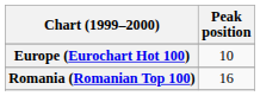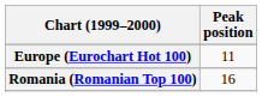 <table class="wikitable sortable plainrowheaders" style="text-align:center">
 <tr>
 <th scope="col">Chart (1999–2000)</th>
 <th scope="col">Peak<br>position</th>
 </tr>
 <tr>
 </tr>
 <tr>
 </tr>
 <tr>
 <th scope="row">Europe (<a href='#'>Eurochart Hot 100</a>)</th>
-<td>10</td>
+<td>11</td>
 </tr>
 <tr>
 </tr>
 <tr>
 </tr>
 <tr>
 </tr>
 <tr>
 </tr>
 <tr>
 </tr>
 <tr>
 <th scope="row">Romania (<a href='#'>Romanian Top 100</a>)</th>
 <td>16</td>
 </tr>
 <tr>
 </tr>
 <tr>
 </tr>
 <tr>
 </tr>
 </table>
